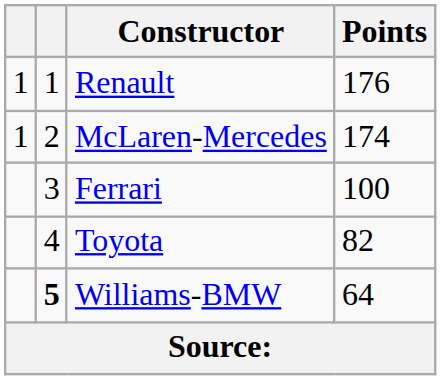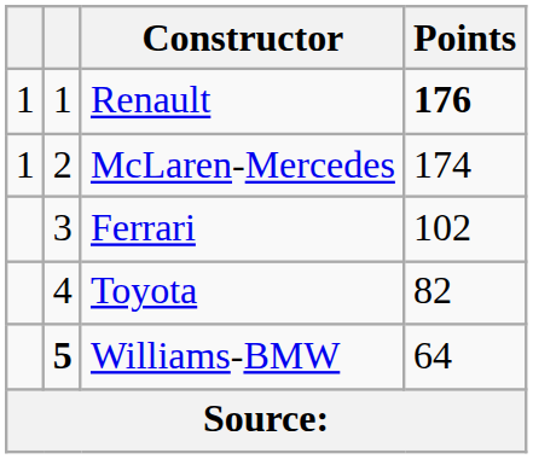 <table class="wikitable" style="font-size: 85%;">
 <tr>
 <th scope="col"></th>
 <th scope="col"></th>
 <th scope="col">Constructor</th>
 <th scope="col">Points</th>
 </tr>
 <tr>
 <td align="left"> 1</td>
 <td align="center">1</td>
 <td> <a href='#'>Renault</a></td>
-<td>176</td>
+<td><strong>176</strong></td>
 </tr>
 <tr>
 <td align="left"> 1</td>
 <td align="center">2</td>
 <td> <a href='#'>McLaren</a>-<a href='#'>Mercedes</a></td>
 <td>174</td>
 </tr>
 <tr>
 <td align="left"></td>
 <td align="center">3</td>
 <td> <a href='#'>Ferrari</a></td>
-<td>100</td>
+<td>102</td>
 </tr>
 <tr>
 <td align="left"></td>
 <td align="center">4</td>
 <td> <a href='#'>Toyota</a></td>
 <td>82</td>
 </tr>
 <tr>
 <td align="left"></td>
 <td align="center"><strong>5</strong></td>
 <td> <a href='#'>Williams</a>-<a href='#'>BMW</a></td>
 <td>64</td>
 </tr>
 <tr>
 <th colspan=4>Source:</th>
 </tr>
 </table>
